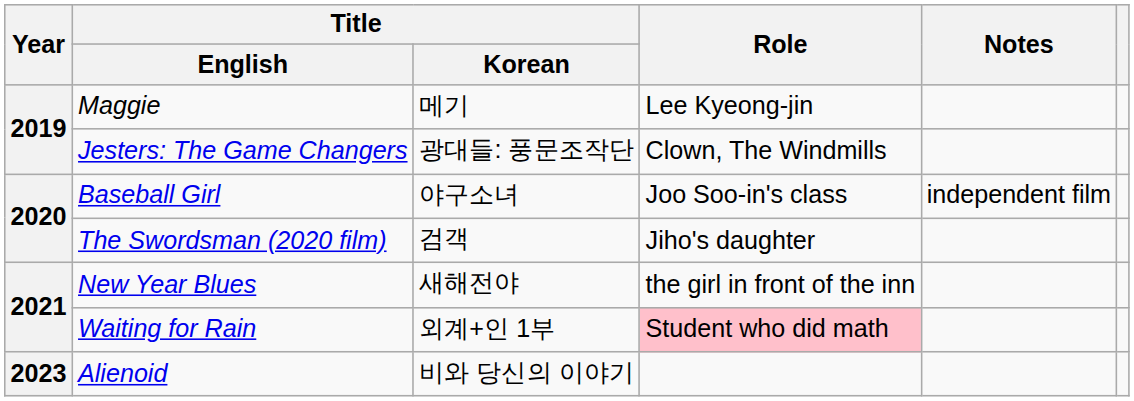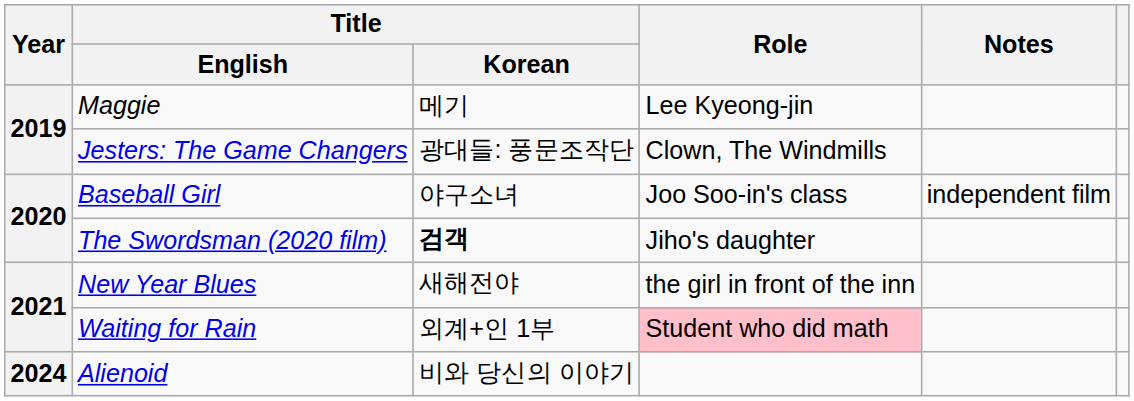 <table class="wikitable sortable plainrowheaders">
 <tr>
 <th scope="col" rowspan="2">Year</th>
 <th scope="col" colspan="2">Title</th>
 <th scope="col" rowspan="2">Role</th>
 <th scope="col" rowspan="2" class="unsortable">Notes</th>
 <th rowspan="2" scope="col" class="unsortable"></th>
 </tr>
 <tr>
 <th>English</th>
 <th>Korean</th>
 </tr>
 <tr>
 <th rowspan="2" scope="row">2019</th>
 <td><em>Maggie</em></td>
 <td>메기</td>
 <td>Lee Kyeong-jin</td>
 <td></td>
 <td></td>
 </tr>
 <tr>
 <td><em><a href='#'>Jesters: The Game Changers</a></em></td>
 <td>광대들: 풍문조작단</td>
 <td>Clown, The Windmills</td>
 <td></td>
 <td></td>
 </tr>
 <tr>
 <th scope="row" rowspan="2">2020</th>
 <td><em><a href='#'>Baseball Girl</a></em></td>
 <td>야구소녀</td>
 <td>Joo Soo-in's class</td>
 <td>independent film</td>
 <td></td>
 </tr>
 <tr>
 <td><em><a href='#'>The Swordsman (2020 film)</a></em></td>
-<td>검객</td>
+<td><strong>검객</strong></td>
 <td>Jiho's daughter</td>
 <td></td>
 <td></td>
 </tr>
 <tr>
 <th scope="row" rowspan="2">2021</th>
 <td><em><a href='#'>New Year Blues</a></em></td>
 <td>새해전야</td>
 <td>the girl in front of the inn</td>
 <td></td>
 <td></td>
 </tr>
 <tr>
 <td><em><a href='#'>Waiting for Rain</a></em></td>
 <td>외계+인 1부</td>
 <td style="background: pink;">Student who did math</td>
 <td></td>
 <td></td>
 </tr>
 <tr>
-<th scope="row">2023</th>
+<th scope="row">2024</th>
 <td><em><a href='#'>Alienoid</a></em></td>
 <td>비와 당신의 이야기</td>
 <td></td>
 <td></td>
 <td></td>
 </tr>
 </table>
